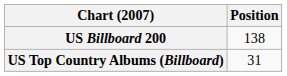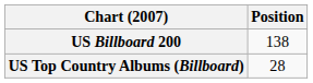 <table class="wikitable sortable plainrowheaders" style="text-align:center">
 <tr>
 <th scope="col">Chart (2007)</th>
 <th scope="col">Position</th>
 </tr>
 <tr>
 <th scope="row">US <em>Billboard</em> 200</th>
 <td>138</td>
 </tr>
 <tr>
 <th scope="row">US Top Country Albums (<em>Billboard</em>)</th>
-<td>31</td>
+<td>28</td>
 </tr>
 </table>
